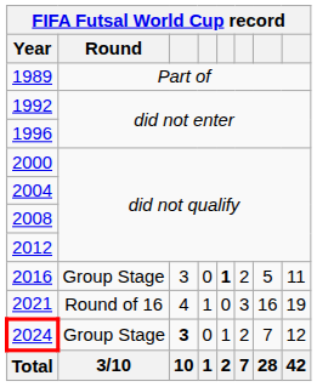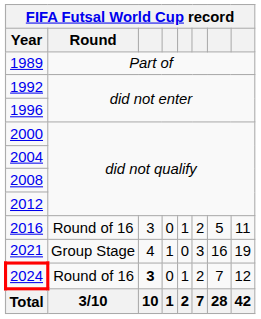 <table class="wikitable" style="text-align: center;font-size:90%;">
 <tr>
 <th colspan=8><a href='#'>FIFA Futsal World Cup</a> record</th>
 </tr>
 <tr>
 <th>Year</th>
 <th>Round</th>
 <th></th>
 <th></th>
 <th></th>
 <th></th>
 <th></th>
 <th></th>
 </tr>
 <tr bgcolor=>
 <td> <a href='#'>1989</a></td>
 <td colspan=7><em>Part of </em></td>
 </tr>
 <tr bgcolor=>
 <td> <a href='#'>1992</a></td>
 <td colspan=7 rowspan=2><em>did not enter</em></td>
 </tr>
 <tr bgcolor=>
 <td> <a href='#'>1996</a></td>
 </tr>
 <tr bgcolor=>
 <td> <a href='#'>2000</a></td>
 <td colspan=7 rowspan=4><em>did not qualify</em></td>
 </tr>
 <tr bgcolor=>
 <td> <a href='#'>2004</a></td>
 </tr>
 <tr bgcolor=>
 <td> <a href='#'>2008</a></td>
 </tr>
 <tr bgcolor=>
 <td> <a href='#'>2012</a></td>
 </tr>
 <tr bgcolor=>
 <td> <a href='#'>2016</a></td>
-<td>Group Stage</td>
+<td>Round of 16</td>
 <td>3</td>
 <td>0</td>
-<td><strong>1</strong></td>
+<td>1</td>
 <td>2</td>
 <td>5</td>
 <td>11</td>
 </tr>
 <tr bgcolor=>
 <td> <a href='#'>2021</a></td>
-<td>Round of 16</td>
+<td>Group Stage</td>
 <td>4</td>
 <td>1</td>
 <td>0</td>
 <td>3</td>
 <td>16</td>
 <td>19</td>
 </tr>
 <tr bgcolor=>
 <td style="border: 3px solid red"> <a href='#'>2024</a></td>
-<td>Group Stage</td>
+<td>Round of 16</td>
 <td><strong>3</strong></td>
 <td>0</td>
 <td>1</td>
 <td>2</td>
 <td>7</td>
 <td>12</td>
 </tr>
 <tr bgcolor=>
 <th><strong>Total</strong></th>
 <th>3/10</th>
 <th>10</th>
 <th>1</th>
 <th>2</th>
 <th>7</th>
 <th>28</th>
 <th>42</th>
 </tr>
 </table>
